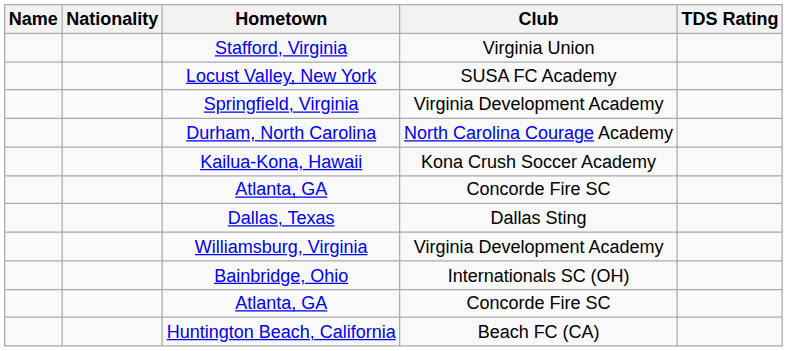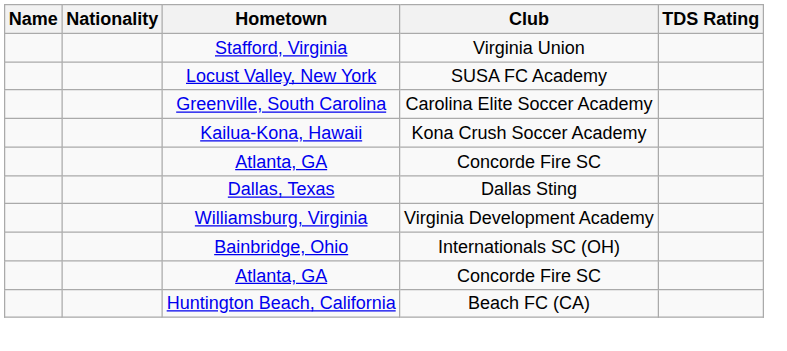 <table class="wikitable" style="font-size:90%; text-align: center;" border="1">
 <tr>
 <th>Name</th>
 <th>Nationality</th>
 <th>Hometown</th>
 <th>Club</th>
 <th>TDS Rating</th>
 </tr>
 <tr>
 <td></td>
 <td></td>
 <td><a href='#'>Stafford, Virginia</a></td>
 <td>Virginia Union</td>
 <td></td>
 </tr>
 <tr>
 <td></td>
 <td></td>
 <td><a href='#'>Locust Valley, New York</a></td>
 <td>SUSA FC Academy</td>
 <td></td>
 </tr>
 <tr>
 <td></td>
 <td></td>
-<td><a href='#'>Springfield, Virginia</a></td>
-<td>Virginia Development Academy</td>
-<td></td>
-</tr>
-<tr>
-<td></td>
-<td></td>
-<td><a href='#'>Durham, North Carolina</a></td>
-<td><a href='#'>North Carolina Courage</a> Academy</td>
+<td><a href='#'>Greenville, South Carolina</a></td>
+<td>Carolina Elite Soccer Academy</td>
 <td></td>
 </tr>
 <tr>
 <td></td>
 <td></td>
 <td><a href='#'>Kailua-Kona, Hawaii</a></td>
 <td>Kona Crush Soccer Academy</td>
 <td></td>
 </tr>
 <tr>
 <td></td>
 <td></td>
 <td><a href='#'>Atlanta, GA</a></td>
 <td>Concorde Fire SC</td>
 <td></td>
 </tr>
 <tr>
 <td></td>
 <td></td>
 <td><a href='#'>Dallas, Texas</a></td>
 <td>Dallas Sting</td>
 <td></td>
 </tr>
 <tr>
 <td></td>
 <td></td>
 <td><a href='#'>Williamsburg, Virginia</a></td>
 <td>Virginia Development Academy</td>
 <td></td>
 </tr>
 <tr>
 <td></td>
 <td></td>
 <td><a href='#'>Bainbridge, Ohio</a></td>
 <td>Internationals SC (OH)</td>
 <td></td>
 </tr>
 <tr>
 <td></td>
 <td></td>
 <td><a href='#'>Atlanta, GA</a></td>
 <td>Concorde Fire SC</td>
 <td></td>
 </tr>
 <tr>
 <td></td>
 <td></td>
 <td><a href='#'>Huntington Beach, California</a></td>
 <td>Beach FC (CA)</td>
 <td></td>
 </tr>
 </table>
